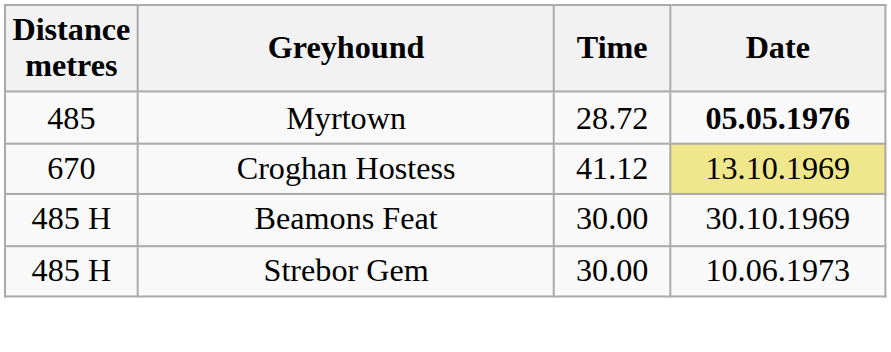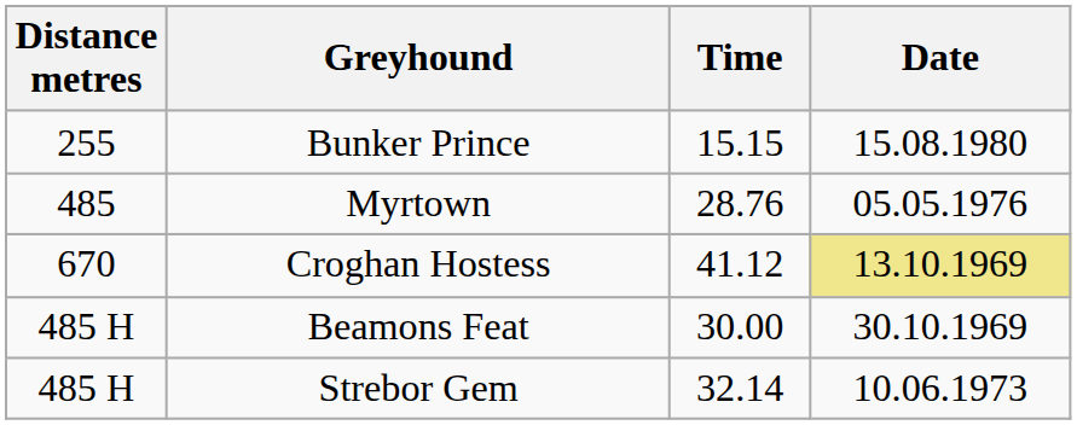 <table class="wikitable" style="font-size: 100%">
 <tr>
 <th width=50>Distance <br>metres</th>
 <th width=200>Greyhound</th>
 <th width=50>Time</th>
 <th width=100>Date</th>
 </tr>
 <tr align=center>
+<td>255</td>
+<td>Bunker Prince</td>
+<td>15.15</td>
+<td>15.08.1980</td>
+</tr>
+<tr align=center>
 <td>485</td>
 <td>Myrtown</td>
-<td>28.72</td>
-<td><strong>05.05.1976</strong></td>
+<td>28.76</td>
+<td>05.05.1976</td>
 </tr>
 <tr align=center>
 <td>670</td>
 <td>Croghan Hostess</td>
 <td>41.12</td>
 <td style="background: khaki;">13.10.1969</td>
 </tr>
 <tr align=center>
 <td>485 H</td>
 <td>Beamons Feat</td>
 <td>30.00</td>
 <td>30.10.1969</td>
 </tr>
 <tr align=center>
 <td>485 H</td>
 <td>Strebor Gem</td>
-<td>30.00</td>
+<td>32.14</td>
 <td>10.06.1973</td>
 </tr>
 </table>
